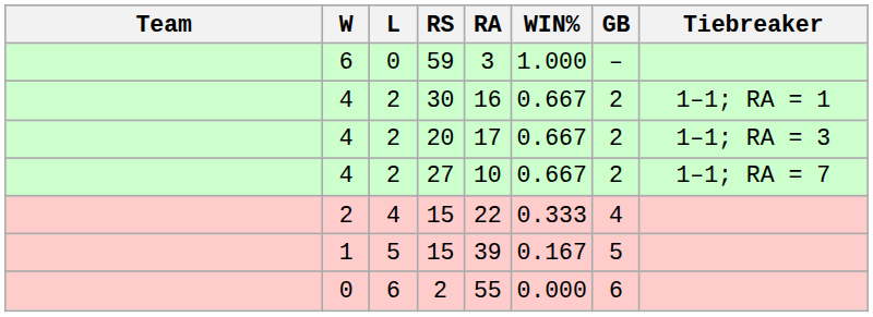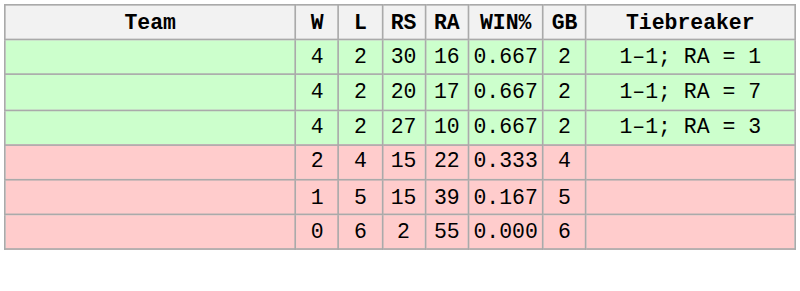 <table class=wikitable style=text-align:center>
 <tr>
 <th width = 170>Team</th>
 <th width = 20>W</th>
 <th width = 20>L</th>
 <th width = 20>RS</th>
 <th width = 20>RA</th>
 <th width = 20>WIN%</th>
 <th width = 20>GB</th>
 <th width = 120>Tiebreaker</th>
-</tr>
-<tr style="background:#cfc;">
-<td style="text-align:left"></td>
-<td>6</td>
-<td>0</td>
-<td>59</td>
-<td>3</td>
-<td>1.000</td>
-<td>–</td>
-<td></td>
 </tr>
 <tr style = "background:#cfc;">
 <td align = left></td>
 <td>4</td>
 <td>2</td>
 <td>30</td>
 <td>16</td>
 <td>0.667</td>
 <td>2</td>
 <td>1–1; RA = 1</td>
 </tr>
 <tr style = "background:#cfc;">
 <td align = left></td>
 <td>4</td>
 <td>2</td>
 <td>20</td>
 <td>17</td>
 <td>0.667</td>
 <td>2</td>
-<td>1–1; RA = 3</td>
+<td>1–1; RA = 7</td>
 </tr>
 <tr style = "background:#cfc;">
 <td align = left></td>
 <td>4</td>
 <td>2</td>
 <td>27</td>
 <td>10</td>
 <td>0.667</td>
 <td>2</td>
-<td>1–1; RA = 7</td>
+<td>1–1; RA = 3</td>
 </tr>
 <tr style = "background:#fcc;">
 <td align = left></td>
 <td>2</td>
 <td>4</td>
 <td>15</td>
 <td>22</td>
 <td>0.333</td>
 <td>4</td>
 <td></td>
 </tr>
 <tr style = "background:#fcc;">
 <td align = left></td>
 <td>1</td>
 <td>5</td>
 <td>15</td>
 <td>39</td>
 <td>0.167</td>
 <td>5</td>
 <td></td>
 </tr>
 <tr style = "background:#fcc;">
 <td align = left></td>
 <td>0</td>
 <td>6</td>
 <td>2</td>
 <td>55</td>
 <td>0.000</td>
 <td>6</td>
 <td></td>
 </tr>
 </table>
